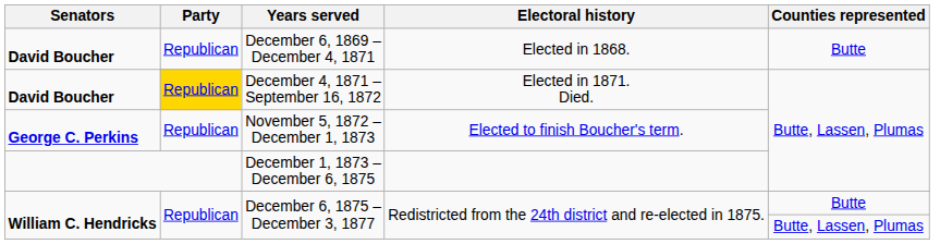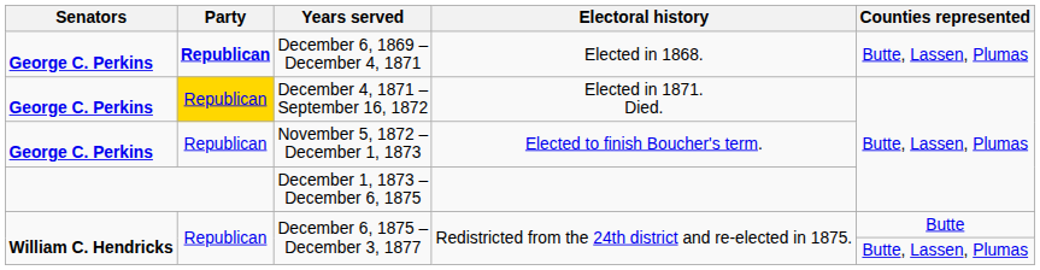 <table class=wikitable style="text-align:center">
 <tr>
 <th>Senators</th>
 <th>Party</th>
 <th>Years served</th>
 <th>Electoral history</th>
 <th>Counties represented</th>
 </tr>
 <tr>
-<td align=left><br><strong>David Boucher</strong><br></td>
-<td><a href='#'>Republican</a></td>
+<td align=left><br><strong><a href='#'>George C. Perkins</a></strong><br></td>
+<td><strong><a href='#'>Republican</a></strong></td>
 <td>December 6, 1869 – <br> December 4, 1871</td>
 <td>Elected in 1868. <br> </td>
-<td><a href='#'>Butte</a></td>
+<td><a href='#'>Butte</a>, <a href='#'>Lassen</a>, <a href='#'>Plumas</a></td>
 </tr>
 <tr>
-<td align=left><br><strong>David Boucher</strong><br></td>
+<td align=left><br><strong><a href='#'>George C. Perkins</a></strong><br></td>
 <td style="background: gold;"><a href='#'>Republican</a></td>
 <td>December 4, 1871 – <br> September 16, 1872</td>
 <td>Elected in 1871. <br> Died.</td>
 <td rowspan="3"><a href='#'>Butte</a>, <a href='#'>Lassen</a>, <a href='#'>Plumas</a></td>
 </tr>
 <tr>
 <td align=left><br><strong><a href='#'>George C. Perkins</a></strong><br></td>
 <td><a href='#'>Republican</a></td>
 <td>November 5, 1872 – <br> December 1, 1873</td>
 <td><a href='#'>Elected to finish Boucher's term</a>. <br> </td>
 </tr>
 <tr>
 <td colspan="2"></td>
 <td>December 1, 1873 – <br> December 6, 1875</td>
 <td></td>
 </tr>
 <tr>
 <td rowspan=2 align=left><br><strong>William C. Hendricks</strong><br></td>
 <td rowspan=2 ><a href='#'>Republican</a></td>
 <td rowspan=2>December 6, 1875 – <br> December 3, 1877</td>
 <td rowspan=2>Redistricted from the <a href='#'>24th district</a> and re-elected in 1875. <br> </td>
 <td><a href='#'>Butte</a></td>
 </tr>
 <tr>
 <td><a href='#'>Butte</a>, <a href='#'>Lassen</a>, <a href='#'>Plumas</a></td>
 </tr>
 </table>
